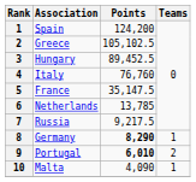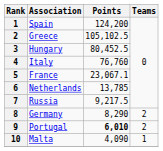 <table class="wikitable">
 <tr>
 <th>Rank</th>
 <th>Association</th>
 <th>Points</th>
 <th>Teams</th>
 </tr>
 <tr>
 <th>1</th>
 <td> <a href='#'>Spain</a></td>
 <td align=right>124,200</td>
 <td align=center rowspan=7>0</td>
 </tr>
 <tr>
 <th>2</th>
 <td> <a href='#'>Greece</a></td>
 <td align=right>105,102.5</td>
 </tr>
 <tr>
 <th>3</th>
 <td> <a href='#'>Hungary</a></td>
-<td align=right>89,452.5</td>
+<td align=right>80,452.5</td>
 </tr>
 <tr>
 <th>4</th>
 <td> <a href='#'>Italy</a></td>
 <td align=right>76,760</td>
 </tr>
 <tr>
 <th>5</th>
 <td> <a href='#'>France</a></td>
-<td align=right>35,147.5</td>
+<td align=right>23,067.1</td>
 </tr>
 <tr>
 <th>6</th>
 <td> <a href='#'>Netherlands</a></td>
 <td align="right">13,785</td>
 </tr>
 <tr>
 <th>7</th>
 <td> <a href='#'>Russia</a></td>
 <td align="right">9,217.5</td>
 </tr>
 <tr>
 <th>8</th>
 <td> <a href='#'>Germany</a></td>
-<td align="right"><strong>8,290</strong></td>
-<td rowspan="1" align="center">1</td>
+<td align="right">8,290</td>
+<td rowspan="1" align="center">2</td>
 </tr>
 <tr>
 <th>9</th>
 <td> <a href='#'>Portugal</a></td>
 <td align="right"><strong>6,010</strong></td>
 <td rowspan="1" align="center">2</td>
 </tr>
 <tr>
 <th>10</th>
 <td> <a href='#'>Malta</a></td>
 <td align="right">4,090</td>
 <td rowspan="1" align="center">1</td>
 </tr>
 <tr>
 </tr>
 </table>
